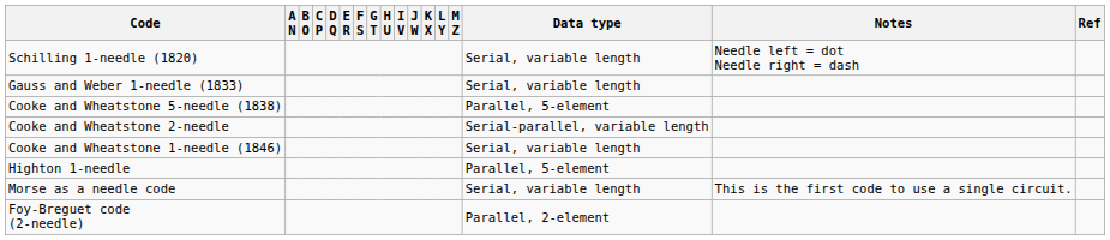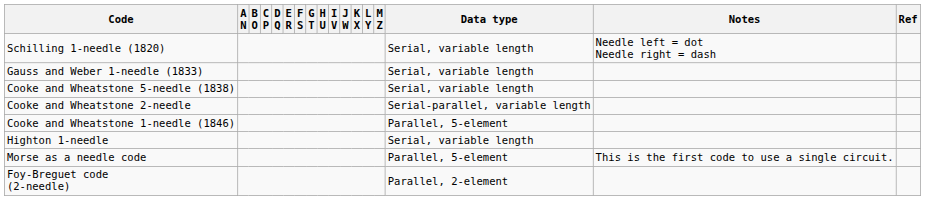 <table class="wikitable">
 <tr>
 <th>Code</th>
 <th>A<br>N</th>
 <th>B<br>O</th>
 <th>C<br>P</th>
 <th>D<br>Q</th>
 <th>E<br>R</th>
 <th>F<br>S</th>
 <th>G<br>T</th>
 <th>H<br>U</th>
 <th>I<br>V</th>
 <th>J<br>W</th>
 <th>K<br>X</th>
 <th>L<br>Y</th>
 <th>M<br>Z</th>
 <th>Data type</th>
 <th>Notes</th>
 <th>Ref</th>
 </tr>
 <tr>
 <td>Schilling 1-needle (1820)</td>
 <td colspan="13"></td>
 <td>Serial, variable length</td>
 <td>Needle left = dot<br>Needle right = dash<br></td>
 <td></td>
 </tr>
 <tr>
 <td>Gauss and Weber 1-needle (1833)</td>
 <td colspan="13"></td>
 <td>Serial, variable length</td>
 <td><br></td>
 <td></td>
 </tr>
 <tr>
 <td>Cooke and Wheatstone 5-needle (1838)</td>
 <td colspan="13"></td>
-<td>Parallel, 5-element</td>
+<td>Serial, variable length</td>
 <td></td>
 <td></td>
 </tr>
 <tr>
 <td>Cooke and Wheatstone 2-needle</td>
 <td colspan="13"></td>
 <td>Serial-parallel, variable length</td>
 <td></td>
 <td></td>
 </tr>
 <tr>
 <td>Cooke and Wheatstone 1-needle (1846)</td>
 <td colspan="13"></td>
-<td>Serial, variable length</td>
+<td>Parallel, 5-element</td>
 <td><br></td>
 <td></td>
 </tr>
 <tr>
 <td>Highton 1-needle</td>
 <td colspan="13"></td>
-<td>Parallel, 5-element</td>
+<td>Serial, variable length</td>
 <td><br></td>
 <td></td>
 </tr>
 <tr>
 <td>Morse as a needle code</td>
 <td colspan="13"></td>
-<td>Serial, variable length</td>
+<td>Parallel, 5-element</td>
 <td>This is the first code to use a single circuit.<br></td>
 <td></td>
 </tr>
 <tr>
 <td>Foy-Breguet code<br>(2-needle)</td>
 <td colspan="13"></td>
 <td>Parallel, 2-element</td>
 <td></td>
 <td></td>
 </tr>
 </table>
